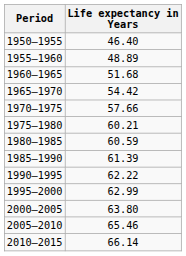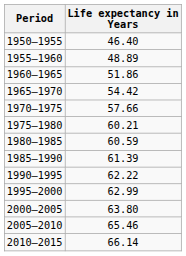 <table class="wikitable" style="text-align: center;">
 <tr>
 <th>Period</th>
 <th>Life expectancy in <br> Years</th>
 </tr>
 <tr>
 <td>1950–1955</td>
 <td>46.40</td>
 </tr>
 <tr>
 <td>1955–1960</td>
 <td> 48.89</td>
 </tr>
 <tr>
 <td>1960–1965</td>
-<td> 51.68</td>
+<td> 51.86</td>
 </tr>
 <tr>
 <td>1965–1970</td>
 <td> 54.42</td>
 </tr>
 <tr>
 <td>1970–1975</td>
 <td> 57.66</td>
 </tr>
 <tr>
 <td>1975–1980</td>
 <td> 60.21</td>
 </tr>
 <tr>
 <td>1980–1985</td>
 <td> 60.59</td>
 </tr>
 <tr>
 <td>1985–1990</td>
 <td> 61.39</td>
 </tr>
 <tr>
 <td>1990–1995</td>
 <td> 62.22</td>
 </tr>
 <tr>
 <td>1995–2000</td>
 <td> 62.99</td>
 </tr>
 <tr>
 <td>2000–2005</td>
 <td> 63.80</td>
 </tr>
 <tr>
 <td>2005–2010</td>
 <td> 65.46</td>
 </tr>
 <tr>
 <td>2010–2015</td>
 <td> 66.14</td>
 </tr>
 </table>
